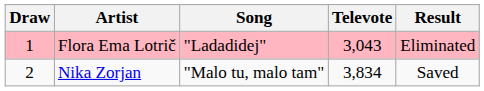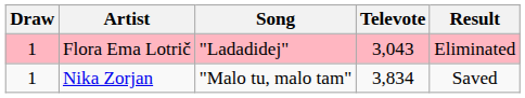 <table class="sortable wikitable" style="margin: 1em auto 1em auto; text-align:center;">
 <tr>
 <th>Draw</th>
 <th>Artist</th>
 <th>Song </th>
 <th>Televote</th>
 <th>Result</th>
 </tr>
 <tr style="background:lightpink;">
 <td>1</td>
 <td align="left">Flora Ema Lotrič</td>
 <td align="left">"Ladadidej" </td>
 <td>3,043</td>
 <td>Eliminated</td>
 </tr>
 <tr>
-<td>2</td>
+<td>1</td>
 <td align="left"><a href='#'>Nika Zorjan</a></td>
 <td align="left">"Malo tu, malo tam" </td>
 <td>3,834</td>
 <td>Saved</td>
 </tr>
 </table>
